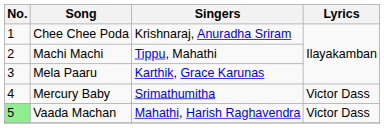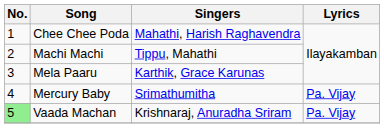 <table class="wikitable">
 <tr>
 <th>No.</th>
 <th>Song</th>
 <th>Singers</th>
 <th>Lyrics</th>
 </tr>
 <tr>
 <td>1</td>
 <td>Chee Chee Poda</td>
-<td>Krishnaraj, <a href='#'>Anuradha Sriram</a></td>
+<td><a href='#'>Mahathi</a>, <a href='#'>Harish Raghavendra</a></td>
 <td rowspan=3>Ilayakamban</td>
 </tr>
 <tr>
 <td>2</td>
 <td>Machi Machi</td>
 <td><a href='#'>Tippu</a>, Mahathi</td>
 </tr>
 <tr>
 <td>3</td>
 <td>Mela Paaru</td>
 <td><a href='#'>Karthik</a>, <a href='#'>Grace Karunas</a></td>
 </tr>
 <tr>
 <td>4</td>
 <td>Mercury Baby</td>
 <td><a href='#'>Srimathumitha</a></td>
-<td>Victor Dass</td>
+<td><a href='#'>Pa. Vijay</a></td>
 </tr>
 <tr>
 <td style="background: lightgreen;">5</td>
 <td>Vaada Machan</td>
-<td><a href='#'>Mahathi</a>, <a href='#'>Harish Raghavendra</a></td>
-<td>Victor Dass</td>
+<td>Krishnaraj, <a href='#'>Anuradha Sriram</a></td>
+<td><a href='#'>Pa. Vijay</a></td>
 </tr>
 <tr>
 </tr>
 </table>
